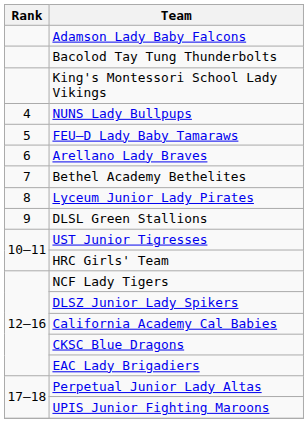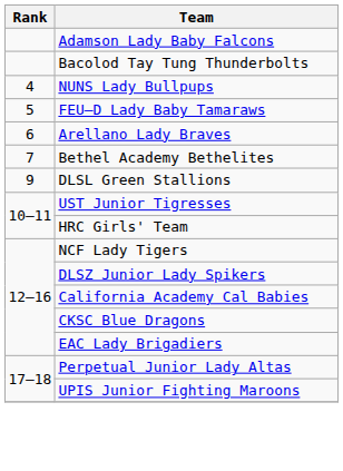 <table class="wikitable" style="text-align: center;">
 <tr>
 <th width=>Rank</th>
 <th width=250>Team</th>
 </tr>
 <tr>
 <td></td>
 <td align="left"><a href='#'>Adamson Lady Baby Falcons</a></td>
 </tr>
 <tr>
 <td></td>
 <td align="left">Bacolod Tay Tung Thunderbolts</td>
-</tr>
-<tr>
-<td></td>
-<td align="left">King's Montessori School Lady Vikings</td>
 </tr>
 <tr>
 <td>4</td>
 <td align="left"><a href='#'>NUNS Lady Bullpups</a></td>
 </tr>
 <tr>
 <td>5</td>
 <td align="left"><a href='#'>FEU–D Lady Baby Tamaraws</a></td>
 </tr>
 <tr>
 <td>6</td>
 <td align="left"><a href='#'>Arellano Lady Braves</a></td>
 </tr>
 <tr>
 <td>7</td>
 <td align="left">Bethel Academy Bethelites</td>
-</tr>
-<tr>
-<td>8</td>
-<td align="left"><a href='#'>Lyceum Junior Lady Pirates</a></td>
 </tr>
 <tr>
 <td>9</td>
 <td align="left">DLSL Green Stallions</td>
 </tr>
 <tr>
 <td rowspan=2>10–11</td>
 <td align="left"><a href='#'>UST Junior Tigresses</a></td>
 </tr>
 <tr>
 <td align="left">HRC Girls' Team</td>
 </tr>
 <tr>
 <td rowspan=5>12–16</td>
 <td align="left">NCF Lady Tigers</td>
 </tr>
 <tr>
 <td align="left"><a href='#'>DLSZ Junior Lady Spikers</a></td>
 </tr>
 <tr>
 <td align="left"><a href='#'>California Academy Cal Babies</a></td>
 </tr>
 <tr>
 <td align="left"><a href='#'>CKSC Blue Dragons</a></td>
 </tr>
 <tr>
 <td align="left"><a href='#'>EAC Lady Brigadiers</a></td>
 </tr>
 <tr>
 <td rowspan=2>17–18</td>
 <td align="left"><a href='#'>Perpetual Junior Lady Altas</a></td>
 </tr>
 <tr>
 <td align="left"><a href='#'>UPIS Junior Fighting Maroons</a></td>
 </tr>
 <tr>
 </tr>
 </table>
